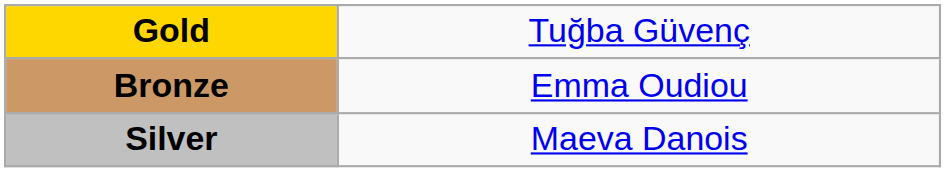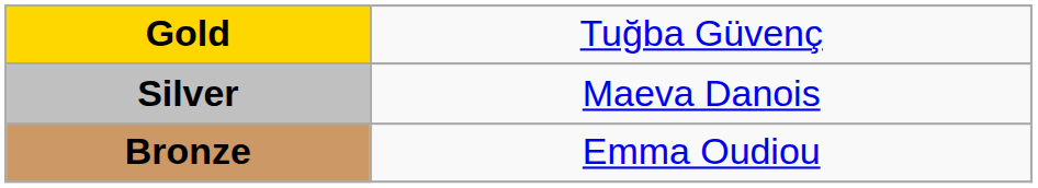 <table class="wikitable" style="text-align:center; " width="35%">
 <tr>
 <td bgcolor="gold"><strong>Gold</strong></td>
 <td><a href='#'>Tuğba Güvenç</a><br>  <small><em></em></small></td>
 </tr>
 <tr>
+<td bgcolor="silver"><strong>Silver</strong></td>
+<td><a href='#'>Maeva Danois</a><br>  <small><em></em></small></td>
+</tr>
+<tr>
 <td bgcolor="CC9966"><strong>Bronze</strong></td>
 <td><a href='#'>Emma Oudiou</a><br>  <small><em></em></small></td>
 </tr>
-<tr>
-<td bgcolor="silver"><strong>Silver</strong></td>
-<td><a href='#'>Maeva Danois</a><br>  <small><em></em></small></td>
-</tr>
 </table>
